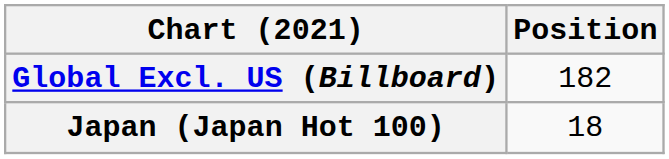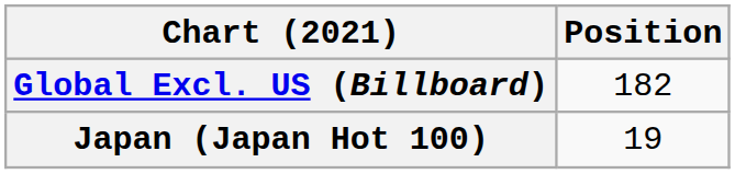 <table class="wikitable sortable plainrowheaders" style="text-align:center">
 <tr>
 <th scope="col">Chart (2021)</th>
 <th scope="col">Position</th>
 </tr>
 <tr>
 <th scope="row"><a href='#'>Global Excl. US</a> (<em>Billboard</em>)</th>
 <td>182</td>
 </tr>
 <tr>
 <th scope="row">Japan (Japan Hot 100)</th>
-<td>18</td>
+<td>19</td>
 </tr>
 </table>
